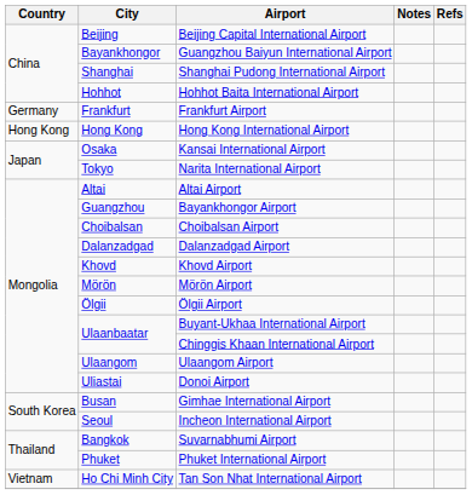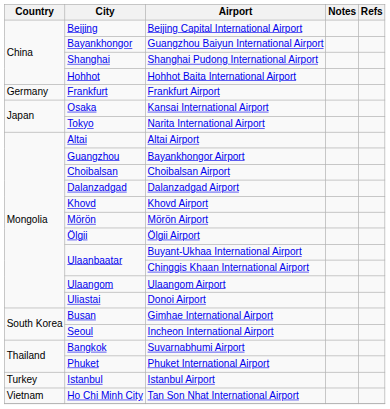 <table class="wikitable sortable">
 <tr>
 <th>Country</th>
 <th>City</th>
 <th>Airport</th>
 <th>Notes</th>
 <th class="unsortable">Refs</th>
 </tr>
 <tr>
 <td rowspan="4">China</td>
 <td><a href='#'>Beijing</a></td>
 <td><a href='#'>Beijing Capital International Airport</a></td>
 <td align=center></td>
 <td align=center></td>
 </tr>
 <tr>
 <td><a href='#'>Bayankhongor</a></td>
 <td><a href='#'>Guangzhou Baiyun International Airport</a></td>
 <td align=center></td>
 <td align=center></td>
 </tr>
 <tr>
 <td><a href='#'>Shanghai</a></td>
 <td><a href='#'>Shanghai Pudong International Airport</a></td>
 <td></td>
 <td align=center></td>
 </tr>
 <tr>
 <td><a href='#'>Hohhot</a></td>
 <td><a href='#'>Hohhot Baita International Airport</a></td>
 <td></td>
 <td align=center></td>
 </tr>
 <tr>
 <td>Germany</td>
 <td><a href='#'>Frankfurt</a></td>
 <td><a href='#'>Frankfurt Airport</a></td>
-<td align=center></td>
-<td align=center></td>
-</tr>
-<tr>
-<td>Hong Kong</td>
-<td><a href='#'>Hong Kong</a></td>
-<td><a href='#'>Hong Kong International Airport</a></td>
 <td align=center></td>
 <td align=center></td>
 </tr>
 <tr>
 <td rowspan="2">Japan</td>
 <td><a href='#'>Osaka</a></td>
 <td><a href='#'>Kansai International Airport</a></td>
 <td></td>
 <td align=center></td>
 </tr>
 <tr>
 <td><a href='#'>Tokyo</a></td>
 <td><a href='#'>Narita International Airport</a></td>
 <td align=center></td>
 <td align=center></td>
 </tr>
 <tr>
 <td rowspan="11">Mongolia</td>
 <td><a href='#'>Altai</a></td>
 <td><a href='#'>Altai Airport</a></td>
 <td align=center></td>
 <td align=center></td>
 </tr>
 <tr>
 <td><a href='#'>Guangzhou</a></td>
 <td><a href='#'>Bayankhongor Airport</a></td>
 <td></td>
 <td align=center></td>
 </tr>
 <tr>
 <td><a href='#'>Choibalsan</a></td>
 <td><a href='#'>Choibalsan Airport</a></td>
 <td></td>
 <td align=center></td>
 </tr>
 <tr>
 <td><a href='#'>Dalanzadgad</a></td>
 <td><a href='#'>Dalanzadgad Airport</a></td>
 <td align=center></td>
 <td align=center></td>
 </tr>
 <tr>
 <td><a href='#'>Khovd</a></td>
 <td><a href='#'>Khovd Airport</a></td>
 <td align=center></td>
 <td align=center></td>
 </tr>
 <tr>
 <td><a href='#'>Mörön</a></td>
 <td><a href='#'>Mörön Airport</a></td>
 <td align=center></td>
 <td align=center></td>
 </tr>
 <tr>
 <td><a href='#'>Ölgii</a></td>
 <td><a href='#'>Ölgii Airport</a></td>
 <td align=center></td>
 <td align=center></td>
 </tr>
 <tr>
 <td rowspan="2"><a href='#'>Ulaanbaatar</a></td>
 <td><a href='#'>Buyant-Ukhaa International Airport</a></td>
 <td></td>
 <td align=center></td>
 </tr>
 <tr>
 <td><a href='#'>Chinggis Khaan International Airport</a></td>
 <td></td>
 <td align=center></td>
 </tr>
 <tr>
 <td><a href='#'>Ulaangom</a></td>
 <td><a href='#'>Ulaangom Airport</a></td>
 <td align=center></td>
 <td align=center></td>
 </tr>
 <tr>
 <td><a href='#'>Uliastai</a></td>
 <td><a href='#'>Donoi Airport</a></td>
 <td align=center></td>
 <td align=center></td>
 </tr>
 <tr>
 <td rowspan="2">South Korea</td>
 <td><a href='#'>Busan</a></td>
 <td><a href='#'>Gimhae International Airport</a></td>
 <td align=center></td>
 <td align=center></td>
 </tr>
 <tr>
 <td><a href='#'>Seoul</a></td>
 <td><a href='#'>Incheon International Airport</a></td>
 <td align=center></td>
 <td align=center></td>
 </tr>
 <tr>
 <td rowspan="2">Thailand</td>
 <td><a href='#'>Bangkok</a></td>
 <td><a href='#'>Suvarnabhumi Airport</a></td>
 <td></td>
 <td align=center></td>
 </tr>
 <tr>
 <td><a href='#'>Phuket</a></td>
 <td><a href='#'>Phuket International Airport</a></td>
 <td></td>
 <td align=center></td>
 </tr>
 <tr>
+<td>Turkey</td>
+<td><a href='#'>Istanbul</a></td>
+<td><a href='#'>Istanbul Airport</a></td>
+<td align=center></td>
+<td align=center></td>
+</tr>
+<tr>
 <td>Vietnam</td>
 <td><a href='#'>Ho Chi Minh City</a></td>
 <td><a href='#'>Tan Son Nhat International Airport</a></td>
 <td></td>
 <td align=center></td>
 </tr>
 <tr>
 </tr>
 </table>
